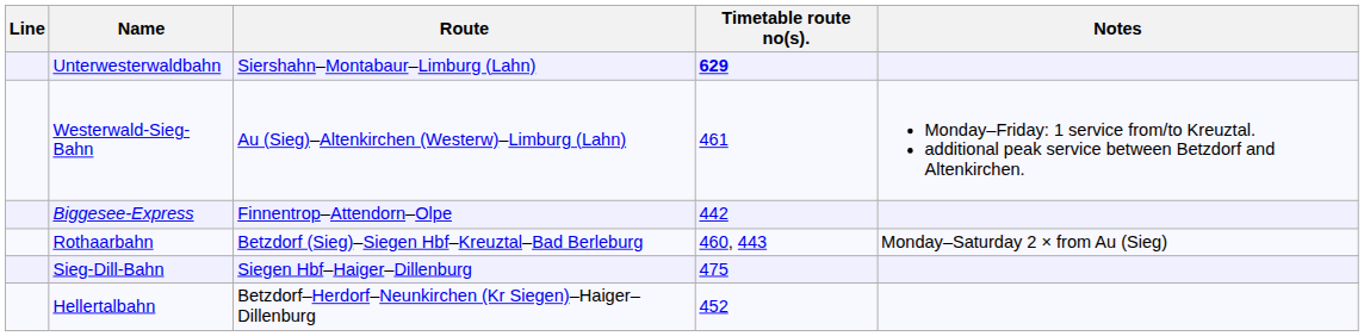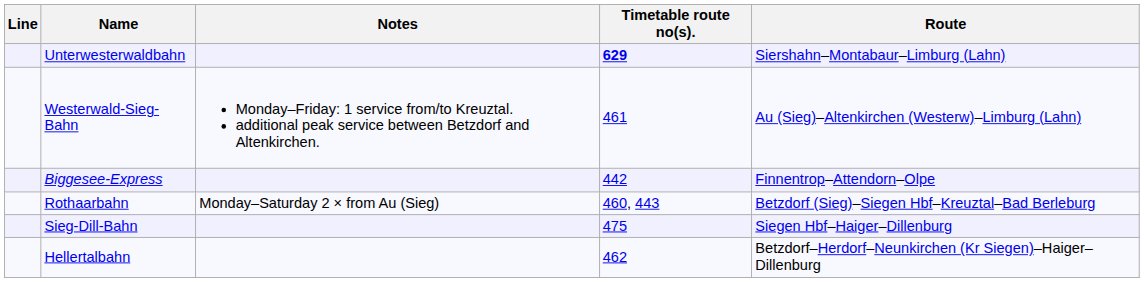 <table class="wikitable">
 <tr>
 <th>Line</th>
 <th>Name</th>
+<th>Notes</th>
+<th>Timetable route no(s).</th>
 <th>Route</th>
-<th>Timetable route no(s).</th>
-<th>Notes</th>
 </tr>
 <tr style="background-color: #f0f0ff">
 <td></td>
 <td><a href='#'>Unterwesterwaldbahn</a></td>
+<td></td>
+<td><strong><a href='#'>629</a></strong></td>
 <td><a href='#'>Siershahn</a>–<a href='#'>Montabaur</a>–<a href='#'>Limburg (Lahn)</a></td>
-<td><strong><a href='#'>629</a></strong></td>
-<td></td>
 </tr>
 <tr style="background-color: #f8f8ff">
 <td></td>
 <td><a href='#'>Westerwald-Sieg-Bahn</a></td>
+<td><br><ul><li>Monday–Friday: 1 service from/to Kreuztal.</li><li>additional peak service between Betzdorf and Altenkirchen.</li></ul></td>
+<td><a href='#'>461</a></td>
 <td><a href='#'>Au (Sieg)</a>–<a href='#'>Altenkirchen (Westerw)</a>–<a href='#'>Limburg (Lahn)</a></td>
-<td><a href='#'>461</a></td>
-<td><br><ul><li>Monday–Friday: 1 service from/to Kreuztal.</li><li>additional peak service between Betzdorf and Altenkirchen.</li></ul></td>
 </tr>
 <tr style="background-color: #f0f0ff">
 <td></td>
 <td><em><a href='#'>Biggesee-Express</a></em></td>
+<td></td>
+<td><a href='#'>442</a></td>
 <td><a href='#'>Finnentrop</a>–<a href='#'>Attendorn</a>–<a href='#'>Olpe</a></td>
-<td><a href='#'>442</a></td>
-<td></td>
 </tr>
 <tr style="background-color: #f8f8ff">
 <td></td>
 <td><a href='#'>Rothaarbahn</a></td>
+<td>Monday–Saturday 2 × from Au (Sieg)</td>
+<td><a href='#'>460</a>, <a href='#'>443</a></td>
 <td><a href='#'>Betzdorf (Sieg)</a>–<a href='#'>Siegen Hbf</a>–<a href='#'>Kreuztal</a>–<a href='#'>Bad Berleburg</a></td>
-<td><a href='#'>460</a>, <a href='#'>443</a></td>
-<td>Monday–Saturday 2 × from Au (Sieg)</td>
 </tr>
 <tr style="background-color:#F0F0FF">
 <td></td>
 <td><a href='#'>Sieg-Dill-Bahn</a></td>
+<td></td>
+<td><a href='#'>475</a></td>
 <td><a href='#'>Siegen Hbf</a>–<a href='#'>Haiger</a>–<a href='#'>Dillenburg</a></td>
-<td><a href='#'>475</a></td>
-<td></td>
 </tr>
 <tr style="background-color:#F8F8FF">
 <td></td>
 <td><a href='#'>Hellertalbahn</a></td>
+<td></td>
+<td><a href='#'>462</a></td>
 <td>Betzdorf–<a href='#'>Herdorf</a>–<a href='#'>Neunkirchen (Kr Siegen)</a>–Haiger–Dillenburg</td>
-<td><a href='#'>452</a></td>
-<td></td>
 </tr>
 </table>
